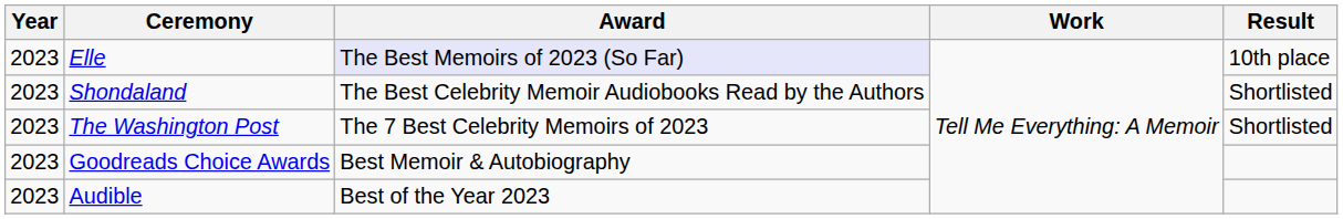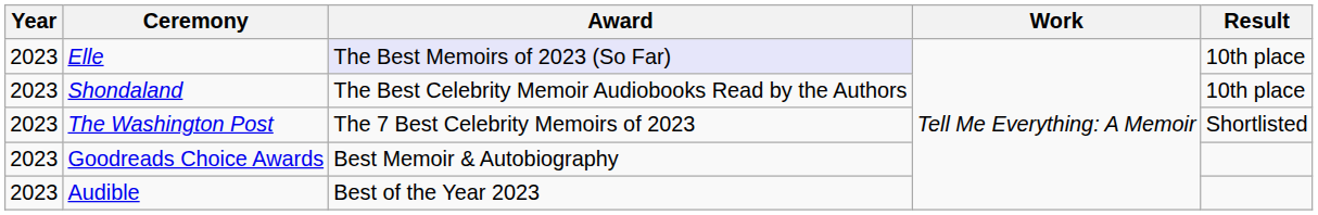 <table class="wikitable">
 <tr>
 <th>Year</th>
 <th>Ceremony</th>
 <th>Award</th>
 <th>Work</th>
 <th>Result</th>
 </tr>
 <tr>
 <td>2023</td>
 <td><em><a href='#'>Elle</a></em></td>
 <td style="background: lavender;">The Best Memoirs of 2023 (So Far)</td>
 <td rowspan="5"><em>Tell Me Everything: A Memoir</em></td>
 <td>10th place</td>
 </tr>
 <tr>
 <td>2023</td>
 <td><em><a href='#'>Shondaland</a></em></td>
 <td>The Best Celebrity Memoir Audiobooks Read by the Authors</td>
-<td>Shortlisted</td>
+<td>10th place</td>
 </tr>
 <tr>
 <td>2023</td>
 <td><em><a href='#'>The Washington Post</a></em></td>
 <td>The 7 Best Celebrity Memoirs of 2023</td>
 <td>Shortlisted</td>
 </tr>
 <tr>
 <td>2023</td>
 <td><a href='#'>Goodreads Choice Awards</a></td>
 <td>Best Memoir & Autobiography</td>
 <td></td>
 </tr>
 <tr>
 <td>2023</td>
 <td><a href='#'>Audible</a></td>
 <td>Best of the Year 2023</td>
 <td></td>
 </tr>
 </table>
